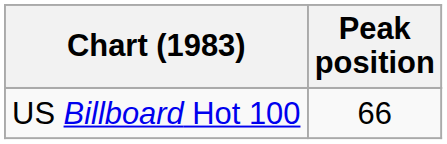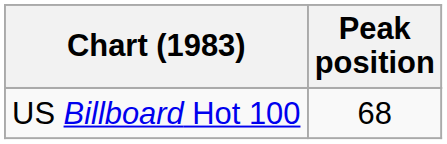 <table class="wikitable">
 <tr>
 <th>Chart (1983)</th>
 <th>Peak<br>position</th>
 </tr>
 <tr>
 </tr>
 <tr>
 <td>US <a href='#'><em>Billboard</em> Hot 100</a></td>
-<td align="center">66</td>
+<td align="center">68</td>
 </tr>
 </table>
